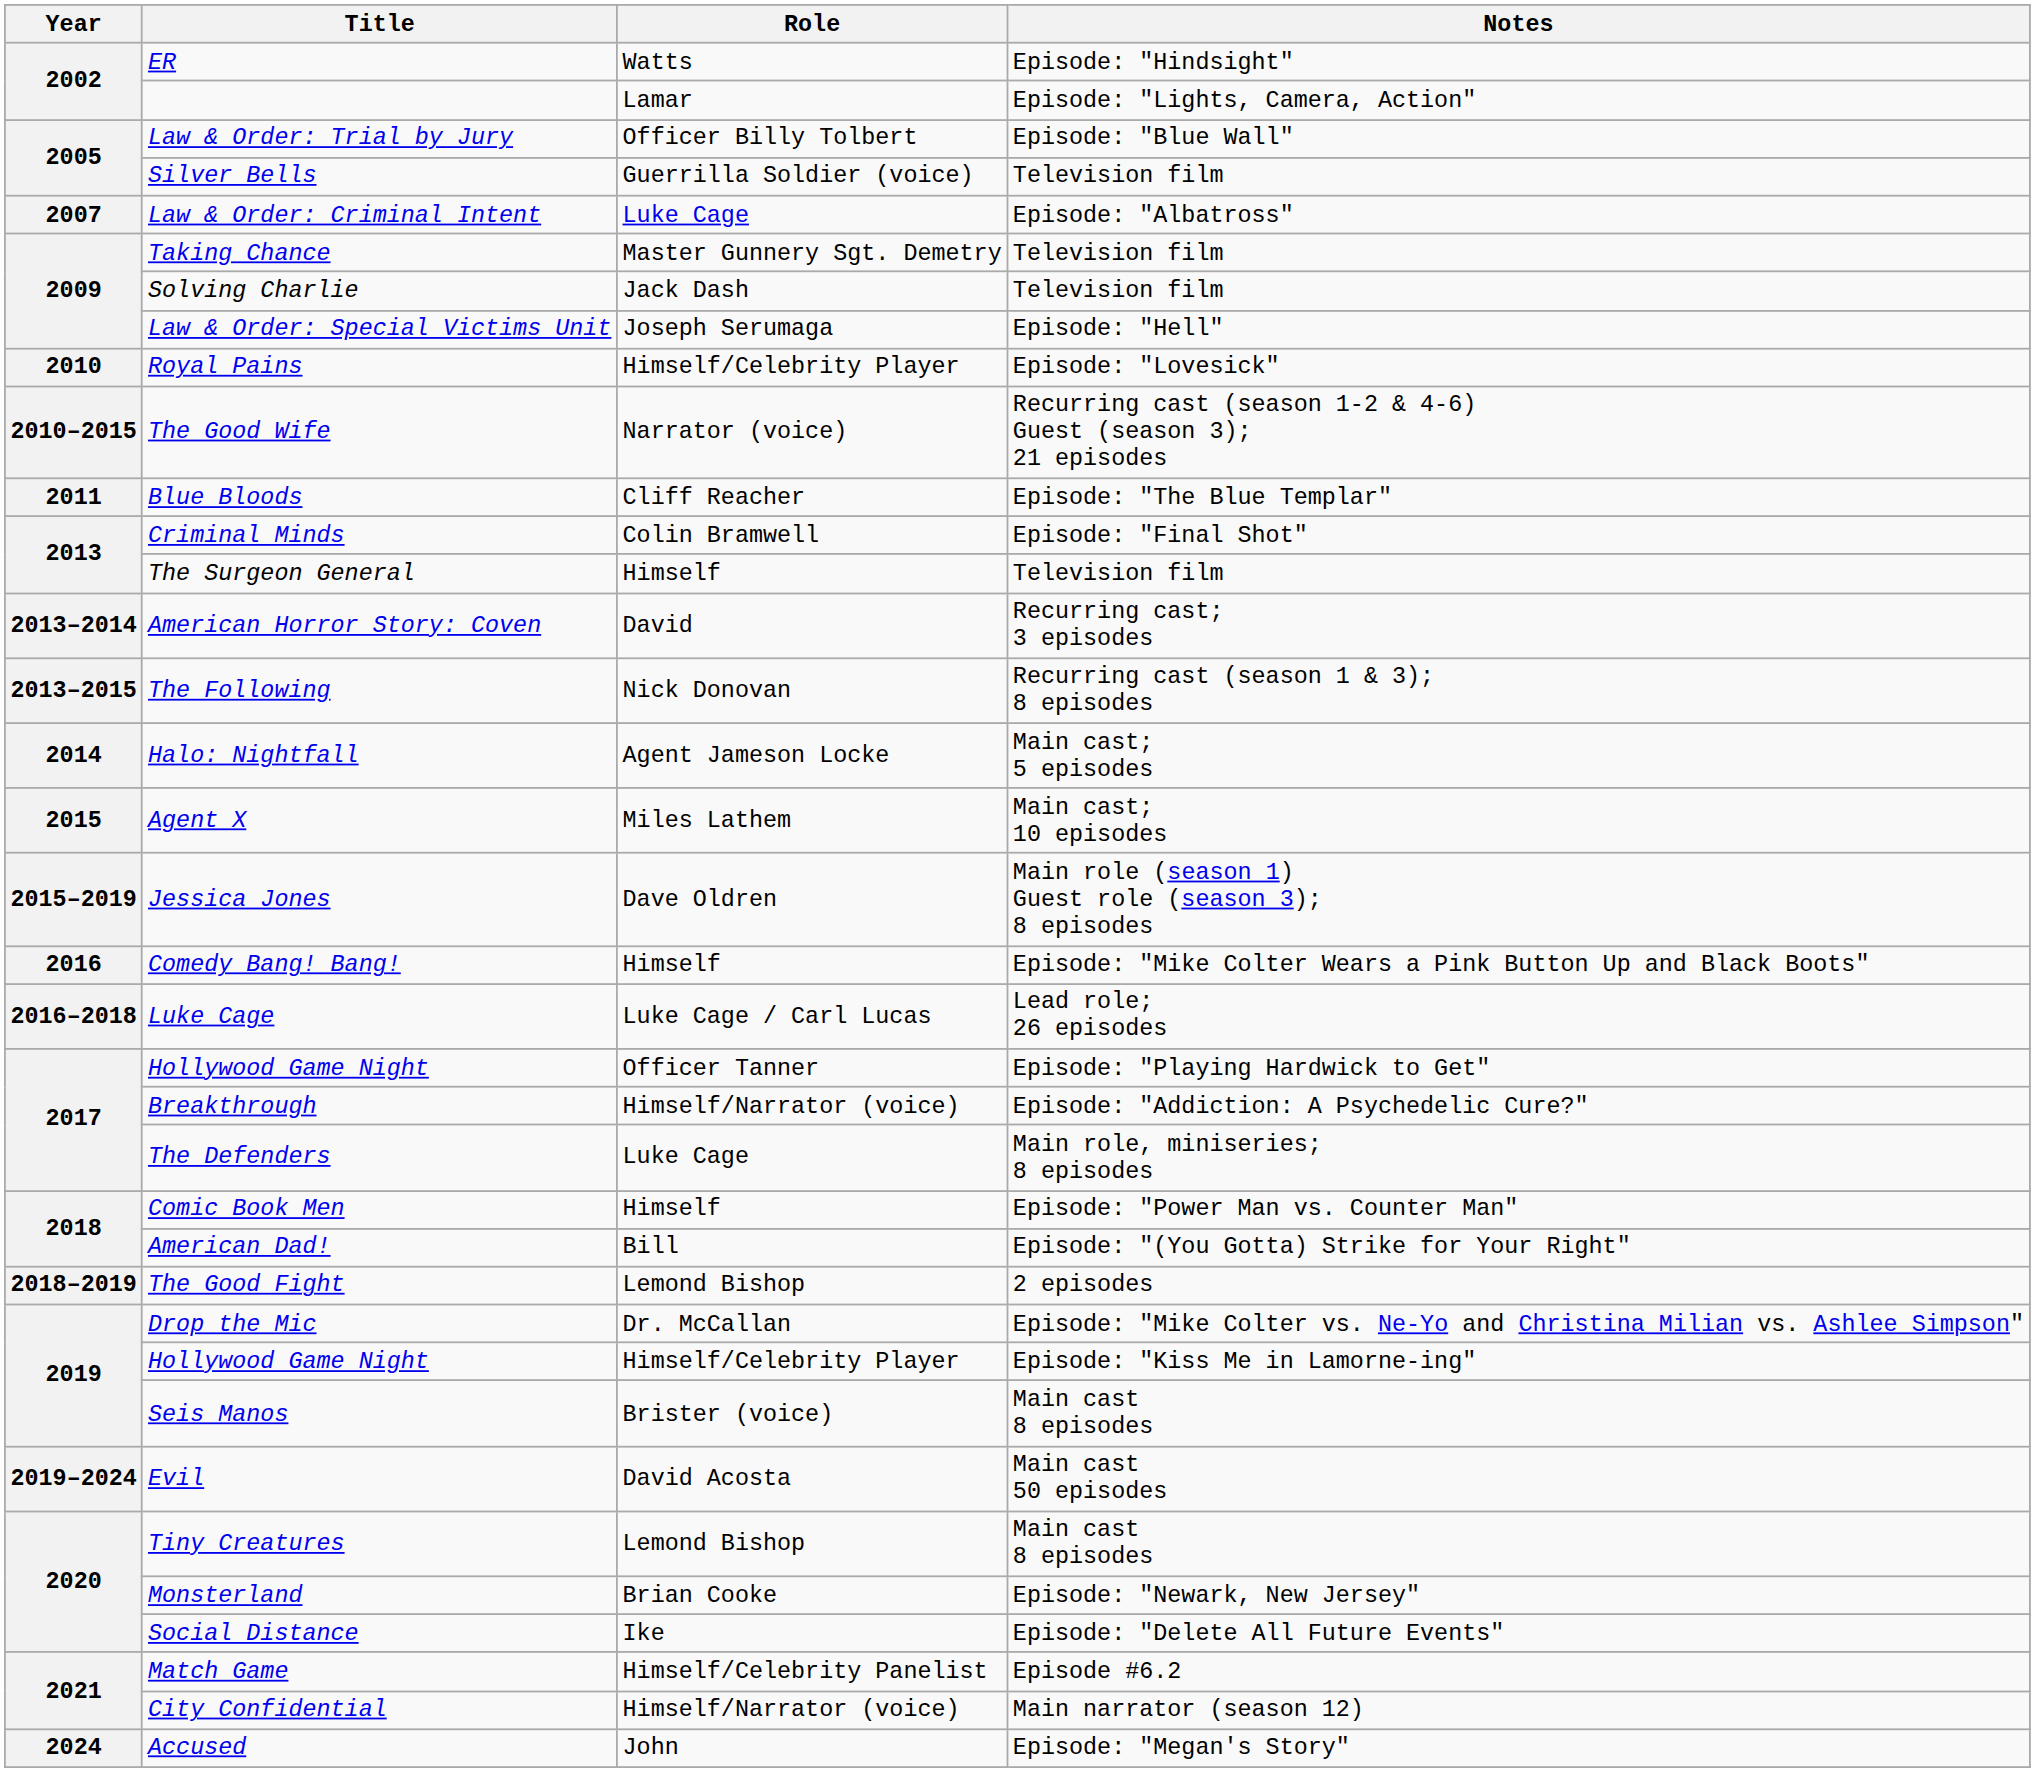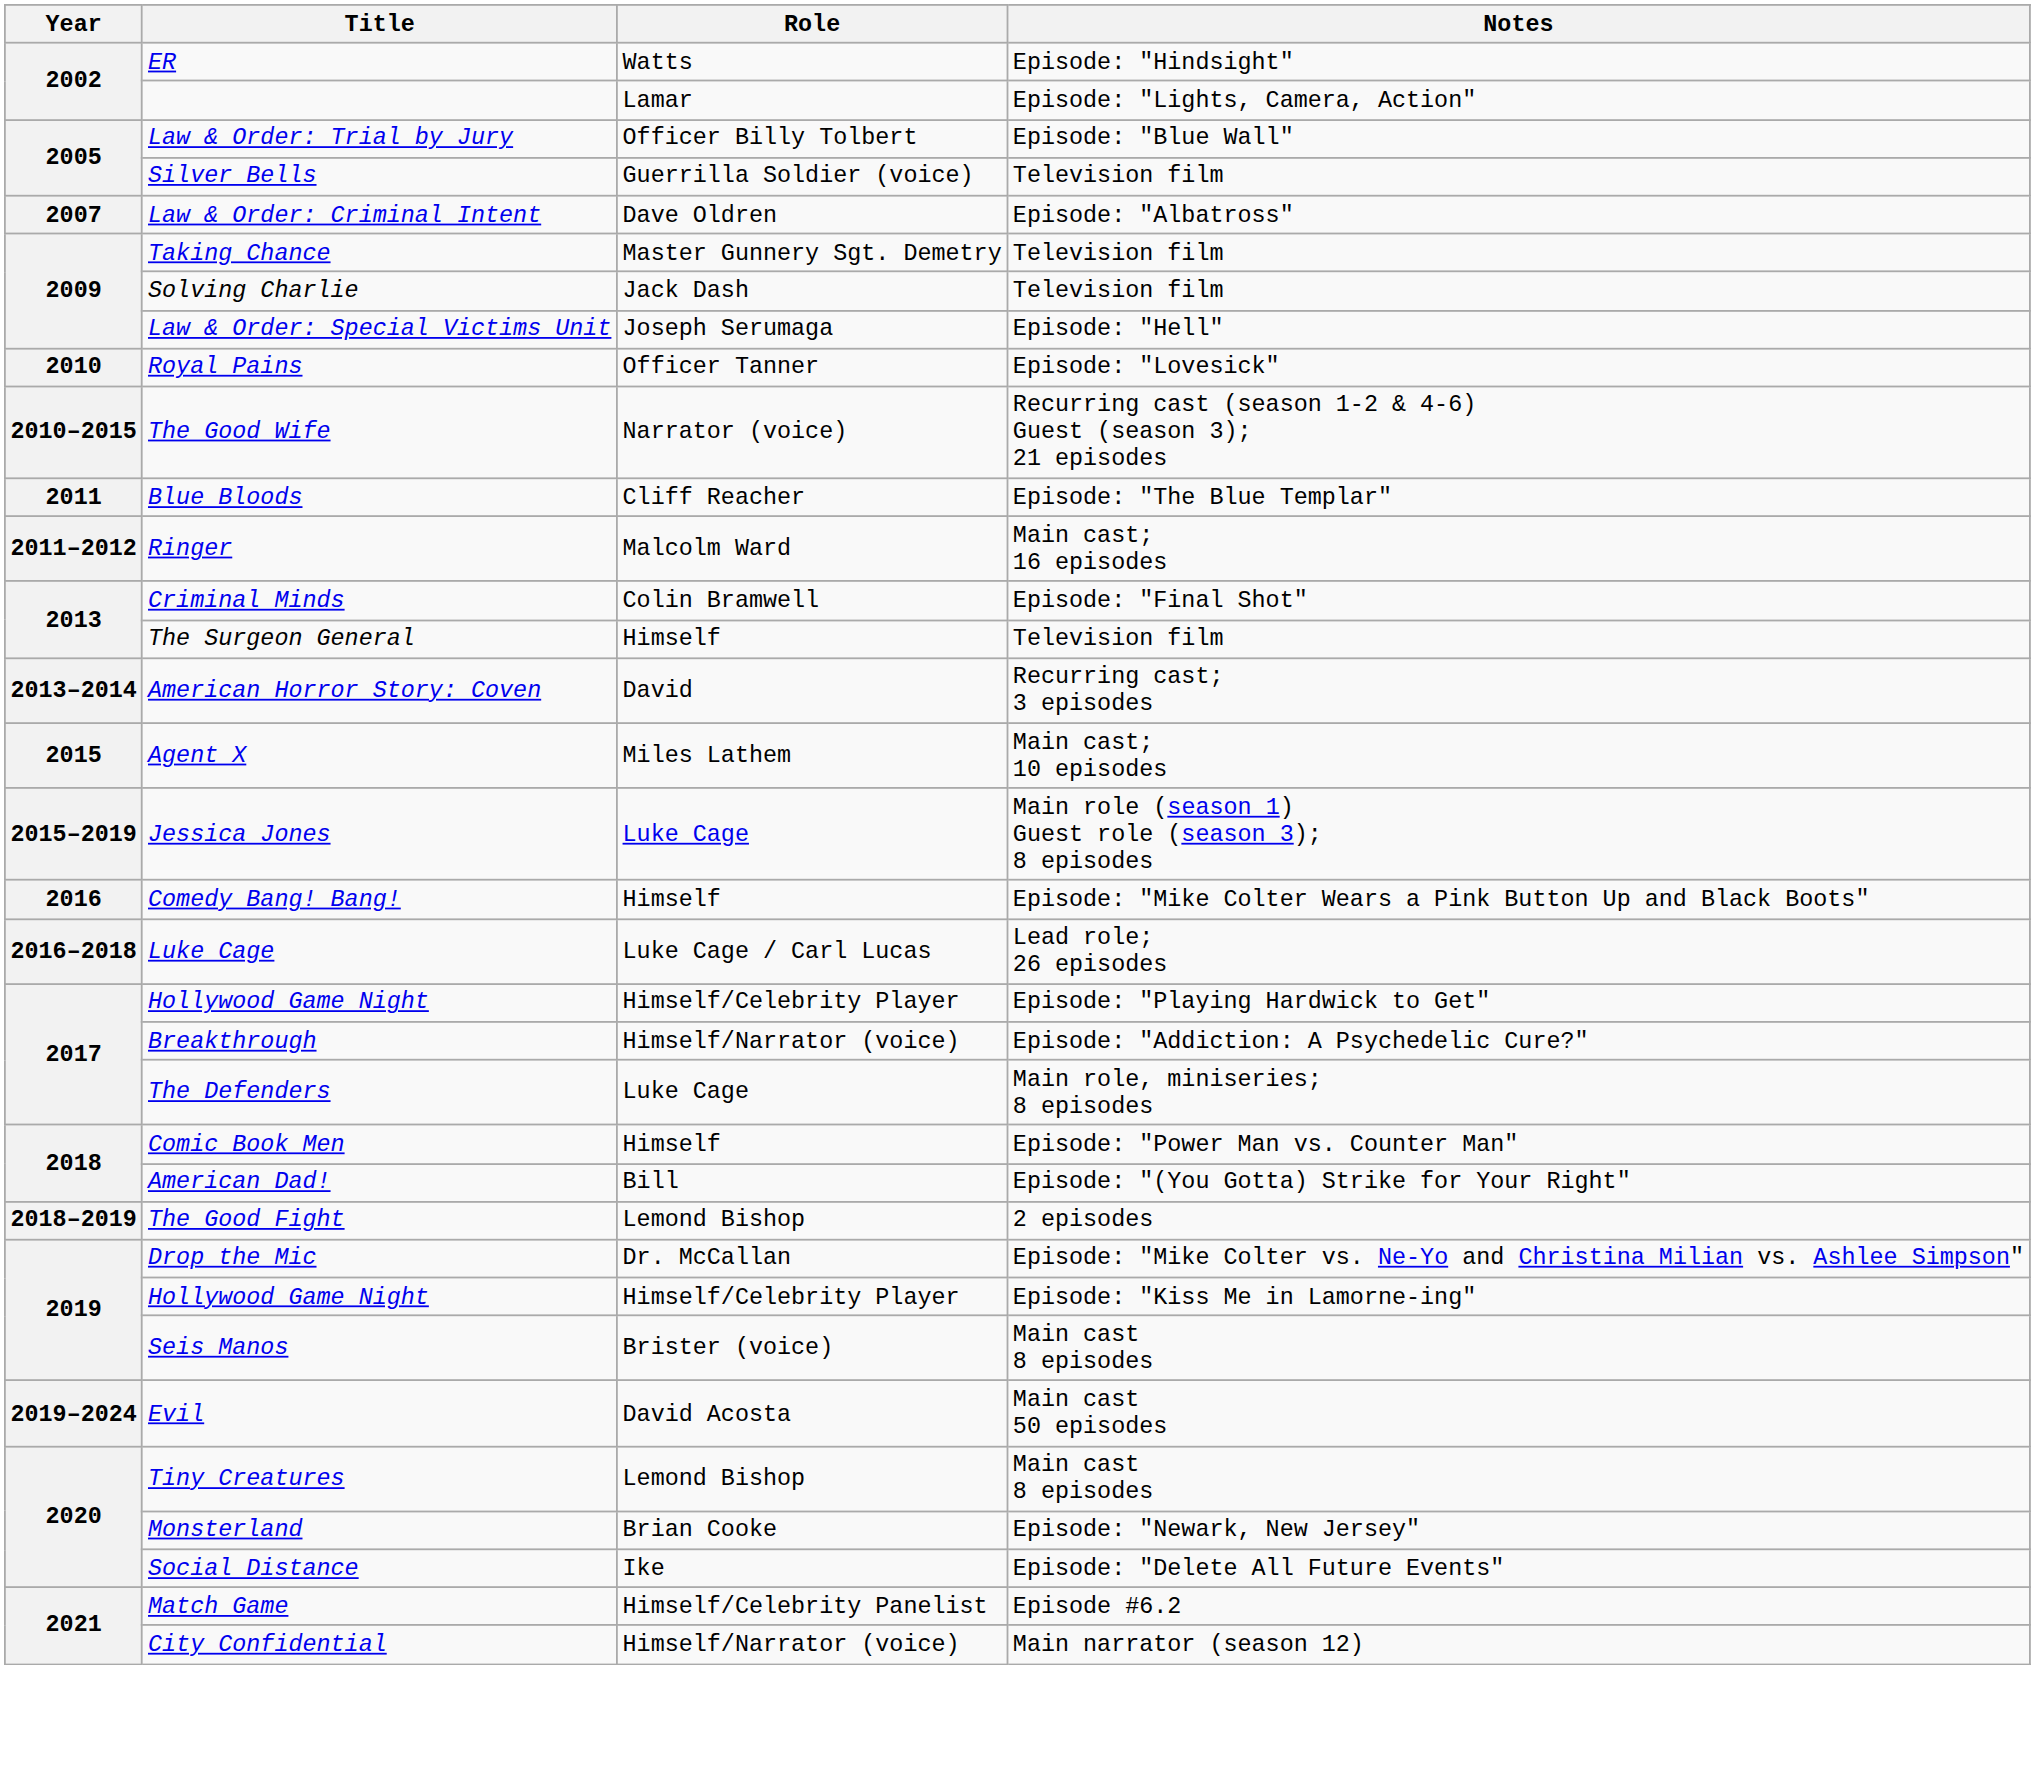 <table class="wikitable plainrowheaders sortable">
 <tr>
 <th scope="col">Year</th>
 <th scope="col">Title</th>
 <th scope="col">Role</th>
 <th scope="col" class="unsortable">Notes</th>
 </tr>
 <tr>
 <th scope="row" rowspan="2">2002</th>
 <td><em><a href='#'>ER</a></em></td>
 <td>Watts</td>
 <td>Episode: "Hindsight"</td>
 </tr>
 <tr>
 <td><em></em></td>
 <td>Lamar</td>
 <td>Episode: "Lights, Camera, Action"</td>
 </tr>
 <tr>
 <th scope="row" rowspan="2">2005</th>
 <td><em><a href='#'>Law & Order: Trial by Jury</a></em></td>
 <td>Officer Billy Tolbert</td>
 <td>Episode: "Blue Wall"</td>
 </tr>
 <tr>
 <td><em><a href='#'>Silver Bells</a></em></td>
 <td>Guerrilla Soldier (voice)</td>
 <td>Television film</td>
 </tr>
 <tr>
 <th scope="row">2007</th>
 <td><em><a href='#'>Law & Order: Criminal Intent</a></em></td>
-<td><a href='#'>Luke Cage</a></td>
+<td>Dave Oldren</td>
 <td>Episode: "Albatross"</td>
 </tr>
 <tr>
 <th scope="row" rowspan="3">2009</th>
 <td><em><a href='#'>Taking Chance</a></em></td>
 <td>Master Gunnery Sgt. Demetry</td>
 <td>Television film</td>
 </tr>
 <tr>
 <td><em>Solving Charlie</em></td>
 <td>Jack Dash</td>
 <td>Television film</td>
 </tr>
 <tr>
 <td><em><a href='#'>Law & Order: Special Victims Unit</a></em></td>
 <td>Joseph Serumaga</td>
 <td>Episode: "Hell"</td>
 </tr>
 <tr>
 <th scope="row">2010</th>
 <td><em><a href='#'>Royal Pains</a></em></td>
-<td>Himself/Celebrity Player</td>
+<td>Officer Tanner</td>
 <td>Episode: "Lovesick"</td>
 </tr>
 <tr>
 <th scope="row">2010–2015</th>
 <td><em><a href='#'>The Good Wife</a></em></td>
 <td>Narrator (voice)</td>
 <td>Recurring cast (season 1-2 & 4-6)<br>Guest (season 3);<br>21 episodes</td>
 </tr>
 <tr>
 <th scope="row">2011</th>
 <td><em><a href='#'>Blue Bloods</a></em></td>
 <td>Cliff Reacher</td>
 <td>Episode: "The Blue Templar"</td>
+</tr>
+<tr>
+<th scope="row">2011–2012</th>
+<td><em><a href='#'>Ringer</a></em></td>
+<td>Malcolm Ward</td>
+<td>Main cast;<br>16 episodes</td>
 </tr>
 <tr>
 <th scope="row" rowspan="2">2013</th>
 <td><em><a href='#'>Criminal Minds</a></em></td>
 <td>Colin Bramwell</td>
 <td>Episode: "Final Shot"</td>
 </tr>
 <tr>
 <td><em>The Surgeon General</em></td>
 <td>Himself</td>
 <td>Television film</td>
 </tr>
 <tr>
 <th scope="row">2013–2014</th>
 <td><em><a href='#'>American Horror Story: Coven</a></em></td>
 <td>David</td>
 <td>Recurring cast;<br>3 episodes</td>
 </tr>
 <tr>
-<th scope="row">2013–2015</th>
-<td><em><a href='#'>The Following</a></em></td>
-<td>Nick Donovan</td>
-<td>Recurring cast (season 1 & 3);<br>8 episodes</td>
-</tr>
-<tr>
-<th scope="row">2014</th>
-<td><em><a href='#'>Halo: Nightfall</a></em></td>
-<td>Agent Jameson Locke</td>
-<td>Main cast;<br>5 episodes</td>
-</tr>
-<tr>
 <th scope="row">2015</th>
 <td><em><a href='#'>Agent X</a></em></td>
 <td>Miles Lathem</td>
 <td>Main cast;<br>10 episodes</td>
 </tr>
 <tr>
 <th scope="row">2015–2019</th>
 <td><em><a href='#'>Jessica Jones</a></em></td>
-<td>Dave Oldren</td>
+<td><a href='#'>Luke Cage</a></td>
 <td>Main role (<a href='#'>season 1</a>)<br>Guest role (<a href='#'>season 3</a>);<br>8 episodes</td>
 </tr>
 <tr>
 <th scope="row">2016</th>
 <td><em><a href='#'>Comedy Bang! Bang!</a></em></td>
 <td>Himself</td>
 <td>Episode: "Mike Colter Wears a Pink Button Up and Black Boots"</td>
 </tr>
 <tr>
 <th scope="row">2016–2018</th>
 <td><em><a href='#'>Luke Cage</a></em></td>
 <td>Luke Cage / Carl Lucas</td>
 <td>Lead role;<br>26 episodes</td>
 </tr>
 <tr>
 <th scope="row" rowspan="3">2017</th>
 <td><em><a href='#'>Hollywood Game Night</a></em></td>
-<td>Officer Tanner</td>
+<td>Himself/Celebrity Player</td>
 <td>Episode: "Playing Hardwick to Get"</td>
 </tr>
 <tr>
 <td><em><a href='#'>Breakthrough</a></em></td>
 <td>Himself/Narrator (voice)</td>
 <td>Episode: "Addiction: A Psychedelic Cure?"</td>
 </tr>
 <tr>
 <td><em><a href='#'>The Defenders</a></em></td>
 <td>Luke Cage</td>
 <td>Main role, miniseries;<br>8 episodes</td>
 </tr>
 <tr>
 <th scope="row" rowspan="2">2018</th>
 <td><em><a href='#'>Comic Book Men</a></em></td>
 <td>Himself</td>
 <td>Episode: "Power Man vs. Counter Man"</td>
 </tr>
 <tr>
 <td><em><a href='#'>American Dad!</a></em></td>
 <td>Bill</td>
 <td>Episode: "(You Gotta) Strike for Your Right"</td>
 </tr>
 <tr>
 <th scope="row">2018–2019</th>
 <td><em><a href='#'>The Good Fight</a></em></td>
 <td>Lemond Bishop</td>
 <td>2 episodes</td>
 </tr>
 <tr>
 <th scope="row" rowspan="3">2019</th>
 <td><em><a href='#'>Drop the Mic</a></em></td>
 <td>Dr. McCallan</td>
 <td>Episode: "Mike Colter vs. <a href='#'>Ne-Yo</a> and <a href='#'>Christina Milian</a> vs. <a href='#'>Ashlee Simpson</a>"</td>
 </tr>
 <tr>
 <td><em><a href='#'>Hollywood Game Night</a></em></td>
 <td>Himself/Celebrity Player</td>
 <td>Episode: "Kiss Me in Lamorne-ing"</td>
 </tr>
 <tr>
 <td><em><a href='#'>Seis Manos</a></em></td>
 <td>Brister (voice)</td>
 <td>Main cast<br>8 episodes</td>
 </tr>
 <tr>
 <th scope="row">2019–2024</th>
 <td><em><a href='#'>Evil</a></em></td>
 <td>David Acosta</td>
 <td>Main cast<br>50 episodes</td>
 </tr>
 <tr>
 <th scope="row" rowspan="3">2020</th>
 <td><em><a href='#'>Tiny Creatures</a></em></td>
 <td>Lemond Bishop</td>
 <td>Main cast<br>8 episodes</td>
 </tr>
 <tr>
 <td><em><a href='#'>Monsterland</a></em></td>
 <td>Brian Cooke</td>
 <td>Episode: "Newark, New Jersey"</td>
 </tr>
 <tr>
 <td><em><a href='#'>Social Distance</a></em></td>
 <td>Ike</td>
 <td>Episode: "Delete All Future Events"</td>
 </tr>
 <tr>
 <th scope="row" rowspan="2">2021</th>
 <td><em><a href='#'>Match Game</a></em></td>
 <td>Himself/Celebrity Panelist</td>
 <td>Episode #6.2</td>
 </tr>
 <tr>
 <td><em><a href='#'>City Confidential</a></em></td>
 <td>Himself/Narrator (voice)</td>
 <td>Main narrator (season 12)</td>
 </tr>
-<tr>
-<th scope="row">2024</th>
-<td><em><a href='#'>Accused</a></em></td>
-<td>John</td>
-<td>Episode: "Megan's Story"</td>
-</tr>
 </table>
